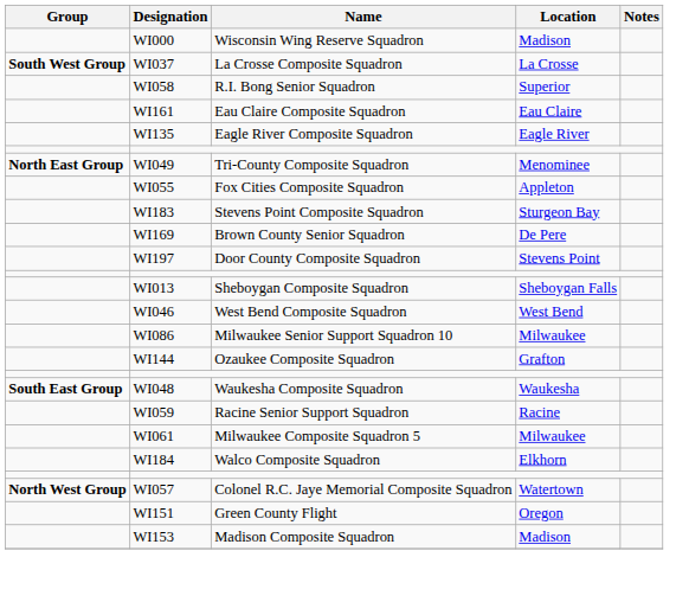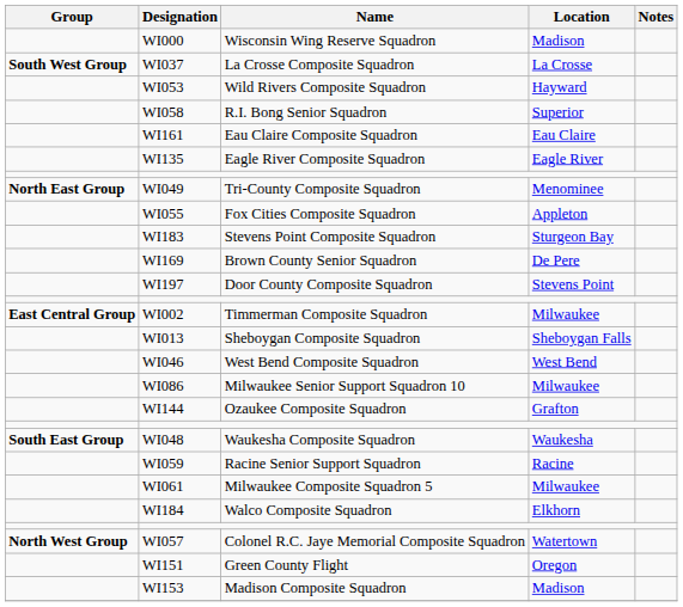 <table class="wikitable">
 <tr>
 <th>Group</th>
 <th>Designation </th>
 <th>Name</th>
 <th>Location</th>
 <th>Notes</th>
 </tr>
 <tr>
 <td></td>
 <td>WI000</td>
 <td>Wisconsin Wing Reserve Squadron</td>
 <td><a href='#'>Madison</a></td>
 <td></td>
 </tr>
 <tr>
 <td><strong>South West Group</strong></td>
 <td>WI037</td>
 <td>La Crosse Composite Squadron</td>
 <td><a href='#'>La Crosse</a></td>
+<td></td>
+</tr>
+<tr>
+<td></td>
+<td>WI053</td>
+<td>Wild Rivers Composite Squadron</td>
+<td><a href='#'>Hayward</a></td>
 <td></td>
 </tr>
 <tr>
 <td></td>
 <td>WI058</td>
 <td>R.I. Bong Senior Squadron</td>
 <td><a href='#'>Superior</a></td>
 <td></td>
 </tr>
 <tr>
 <td></td>
 <td>WI161</td>
 <td>Eau Claire Composite Squadron</td>
 <td><a href='#'>Eau Claire</a></td>
 <td></td>
 </tr>
 <tr>
 <td></td>
 <td>WI135</td>
 <td>Eagle River Composite Squadron</td>
 <td><a href='#'>Eagle River</a></td>
 <td></td>
 </tr>
 <tr>
 <td></td>
 </tr>
 <tr>
 <td><strong>North East Group</strong></td>
 <td>WI049</td>
 <td>Tri-County Composite Squadron</td>
 <td><a href='#'>Menominee</a></td>
 <td></td>
 </tr>
 <tr>
 <td></td>
 <td>WI055</td>
 <td>Fox Cities Composite Squadron</td>
 <td><a href='#'>Appleton</a></td>
 <td></td>
 </tr>
 <tr>
 <td></td>
 <td>WI183</td>
 <td>Stevens Point Composite Squadron</td>
 <td><a href='#'>Sturgeon Bay</a></td>
 <td></td>
 </tr>
 <tr>
 <td></td>
 <td>WI169</td>
 <td>Brown County Senior Squadron</td>
 <td><a href='#'>De Pere</a></td>
 <td></td>
 </tr>
 <tr>
 <td></td>
 <td>WI197</td>
 <td>Door County Composite Squadron</td>
 <td><a href='#'>Stevens Point</a></td>
 <td></td>
 </tr>
 <tr>
+<td></td>
+</tr>
+<tr>
+<td><strong>East Central Group</strong></td>
+<td>WI002</td>
+<td>Timmerman Composite Squadron</td>
+<td><a href='#'>Milwaukee</a></td>
 <td></td>
 </tr>
 <tr>
 <td></td>
 <td>WI013</td>
 <td>Sheboygan Composite Squadron</td>
 <td><a href='#'>Sheboygan Falls</a></td>
 <td></td>
 </tr>
 <tr>
 <td></td>
 <td>WI046</td>
 <td>West Bend Composite Squadron</td>
 <td><a href='#'>West Bend</a></td>
 <td></td>
 </tr>
 <tr>
 <td></td>
 <td>WI086</td>
 <td>Milwaukee Senior Support Squadron 10</td>
 <td><a href='#'>Milwaukee</a></td>
 <td></td>
 </tr>
 <tr>
 <td></td>
 <td>WI144</td>
 <td>Ozaukee Composite Squadron</td>
 <td><a href='#'>Grafton</a></td>
 <td></td>
 </tr>
 <tr>
 <td></td>
 </tr>
 <tr>
 <td><strong>South East Group</strong></td>
 <td>WI048</td>
 <td>Waukesha Composite Squadron</td>
 <td><a href='#'>Waukesha</a></td>
 <td></td>
 </tr>
 <tr>
 <td></td>
 <td>WI059</td>
 <td>Racine Senior Support Squadron</td>
 <td><a href='#'>Racine</a></td>
 <td></td>
 </tr>
 <tr>
 <td></td>
 <td>WI061</td>
 <td>Milwaukee Composite Squadron 5</td>
 <td><a href='#'>Milwaukee</a></td>
 <td></td>
 </tr>
 <tr>
 <td></td>
 <td>WI184</td>
 <td>Walco Composite Squadron</td>
 <td><a href='#'>Elkhorn</a></td>
 <td></td>
 </tr>
 <tr>
 <td></td>
 </tr>
 <tr>
 <td><strong>North West Group</strong></td>
 <td>WI057</td>
 <td>Colonel R.C. Jaye Memorial Composite Squadron</td>
 <td><a href='#'>Watertown</a></td>
 <td></td>
 </tr>
 <tr>
 <td></td>
 <td>WI151</td>
 <td>Green County Flight</td>
 <td><a href='#'>Oregon</a></td>
 <td></td>
 </tr>
 <tr>
 <td></td>
 <td>WI153</td>
 <td>Madison Composite Squadron</td>
 <td><a href='#'>Madison</a></td>
 <td></td>
 </tr>
 <tr>
 </tr>
 </table>
